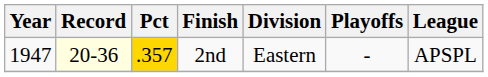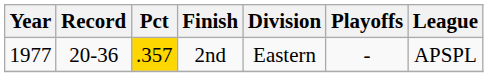 <table class="wikitable">
 <tr style="background: #F2F2F2;">
 <th>Year</th>
 <th>Record</th>
 <th>Pct</th>
 <th>Finish</th>
 <th>Division</th>
 <th>Playoffs</th>
 <th>League</th>
 </tr>
 <tr align=center>
-<td>1947</td>
-<td style="background: lightyellow;">20-36</td>
+<td>1977</td>
+<td>20-36</td>
 <td style="background: gold;">.357</td>
 <td>2nd</td>
 <td>Eastern</td>
 <td>-</td>
 <td>APSPL</td>
 </tr>
 <tr align=center>
 </tr>
 </table>
